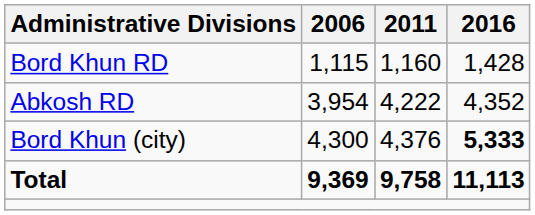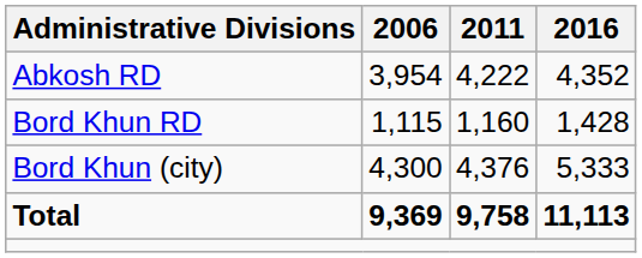 <table class="wikitable">
 <tr>
 <th>Administrative Divisions</th>
 <th>2006</th>
 <th>2011</th>
 <th>2016</th>
 </tr>
 <tr>
+<td><a href='#'>Abkosh RD</a></td>
+<td style="text-align: right;">3,954</td>
+<td style="text-align: right;">4,222</td>
+<td style="text-align: right;">4,352</td>
+</tr>
+<tr>
 <td><a href='#'>Bord Khun RD</a></td>
 <td style="text-align: right;">1,115</td>
 <td style="text-align: right;">1,160</td>
 <td style="text-align: right;">1,428</td>
 </tr>
 <tr>
-<td><a href='#'>Abkosh RD</a></td>
-<td style="text-align: right;">3,954</td>
-<td style="text-align: right;">4,222</td>
-<td style="text-align: right;">4,352</td>
-</tr>
-<tr>
 <td><a href='#'>Bord Khun</a> (city)</td>
 <td style="text-align: right;">4,300</td>
 <td style="text-align: right;">4,376</td>
-<td style="text-align: right;"><strong>5,333</strong></td>
+<td style="text-align: right;">5,333</td>
 </tr>
 <tr>
 <td><strong>Total</strong></td>
 <td style="text-align: right;"><strong>9,369</strong></td>
 <td style="text-align: right;"><strong>9,758</strong></td>
 <td style="text-align: right;"><strong>11,113</strong></td>
 </tr>
 <tr>
 <td colspan=4></td>
 </tr>
 </table>
